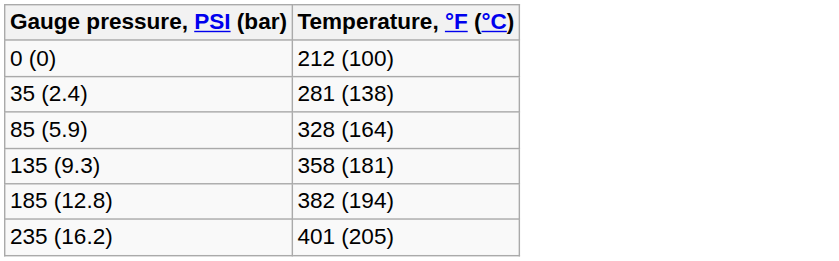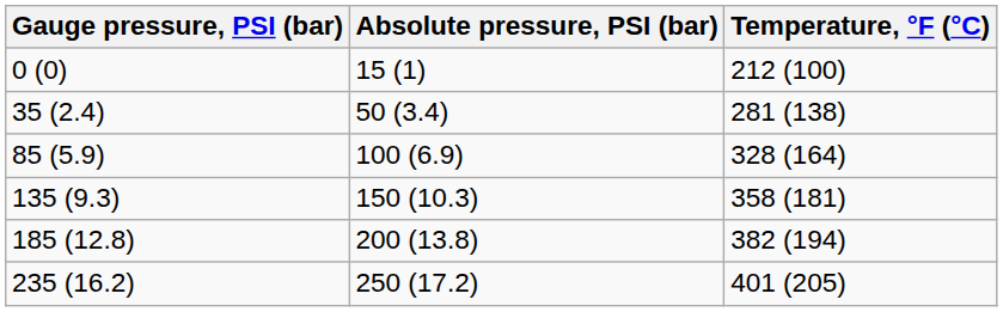 <table class="wikitable">
 <tr>
 <th>Gauge pressure, <a href='#'>PSI</a> (bar)</th>
+<th>Absolute pressure,  PSI (bar)</th>
 <th>Temperature, <a href='#'>°F</a> (<a href='#'>°C</a>)</th>
 </tr>
 <tr>
 <td>0   (0)</td>
+<td>15  (1)</td>
 <td>212 (100)</td>
 </tr>
 <tr>
 <td>35  (2.4)</td>
+<td>50  (3.4)</td>
 <td>281 (138)</td>
 </tr>
 <tr>
 <td>85  (5.9)</td>
+<td>100 (6.9)</td>
 <td>328 (164)</td>
 </tr>
 <tr>
 <td>135 (9.3)</td>
+<td>150 (10.3)</td>
 <td>358 (181)</td>
 </tr>
 <tr>
 <td>185 (12.8)</td>
+<td>200 (13.8)</td>
 <td>382 (194)</td>
 </tr>
 <tr>
 <td>235 (16.2)</td>
+<td>250 (17.2)</td>
 <td>401 (205)</td>
 </tr>
 </table>
